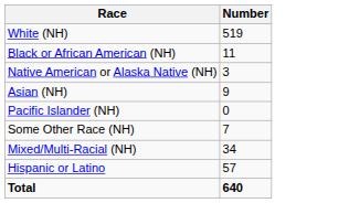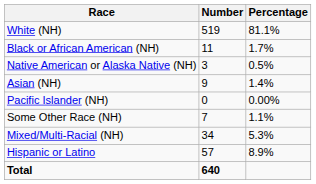 <table class="wikitable">
 <tr>
 <th>Race</th>
 <th>Number</th>
+<th>Percentage</th>
 </tr>
 <tr>
 <td><a href='#'>White</a> (NH)</td>
 <td>519</td>
+<td>81.1%</td>
 </tr>
 <tr>
 <td><a href='#'>Black or African American</a> (NH)</td>
 <td>11</td>
+<td>1.7%</td>
 </tr>
 <tr>
 <td><a href='#'>Native American</a> or <a href='#'>Alaska Native</a> (NH)</td>
 <td>3</td>
+<td>0.5%</td>
 </tr>
 <tr>
 <td><a href='#'>Asian</a> (NH)</td>
 <td>9</td>
+<td>1.4%</td>
 </tr>
 <tr>
 <td><a href='#'>Pacific Islander</a> (NH)</td>
 <td>0</td>
+<td>0.00%</td>
 </tr>
 <tr>
 <td>Some Other Race (NH)</td>
 <td>7</td>
+<td>1.1%</td>
 </tr>
 <tr>
 <td><a href='#'>Mixed/Multi-Racial</a> (NH)</td>
 <td>34</td>
+<td>5.3%</td>
 </tr>
 <tr>
 <td><a href='#'>Hispanic or Latino</a></td>
 <td>57</td>
+<td>8.9%</td>
 </tr>
 <tr>
 <td><strong>Total</strong></td>
 <td><strong>640</strong></td>
+<td></td>
 </tr>
 </table>
